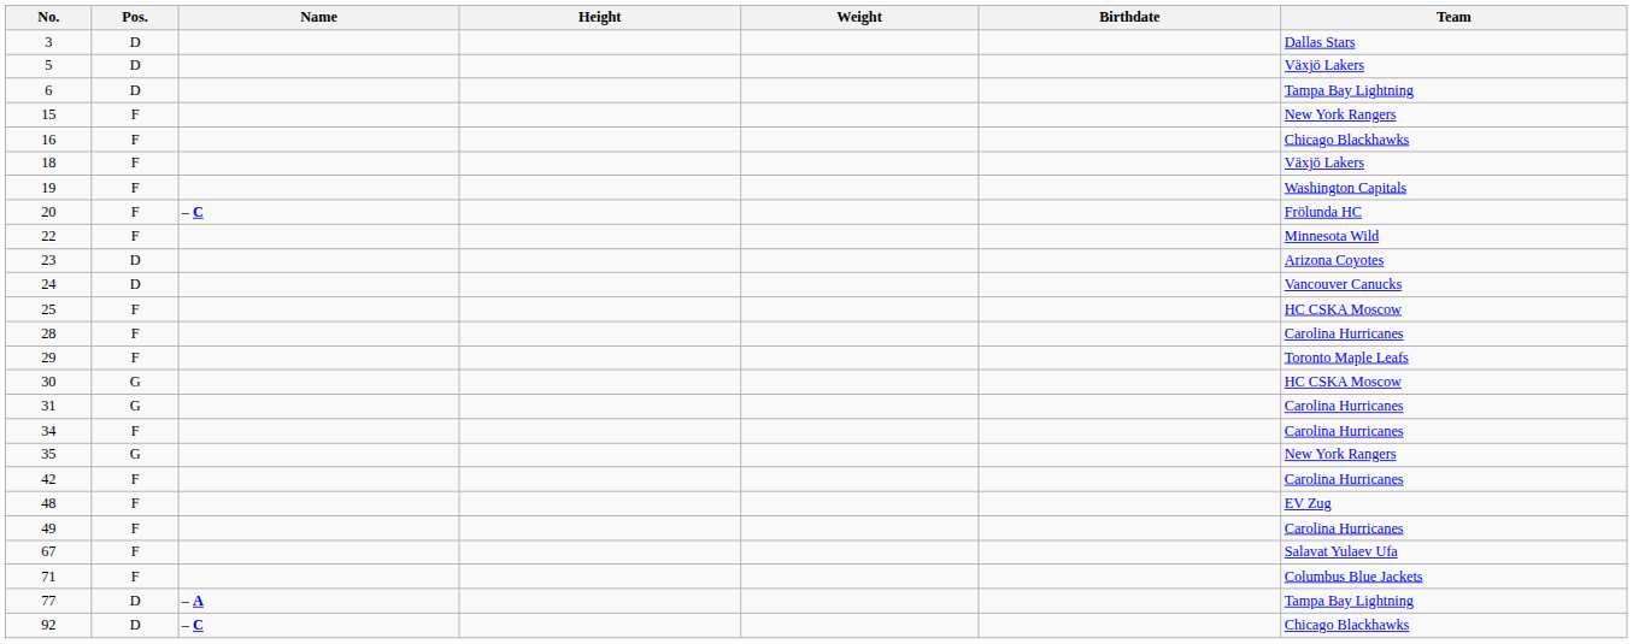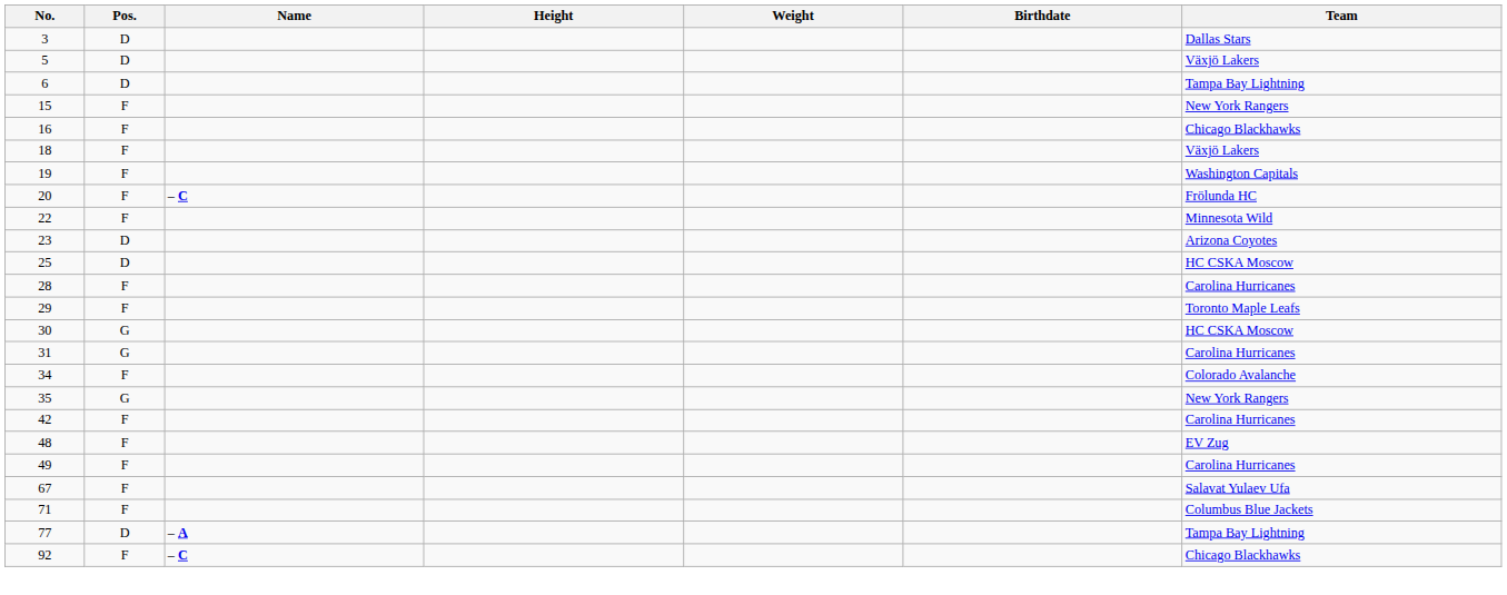 <table width="100%" class="wikitable sortable" style="font-size: 90%; text-align: center;">
 <tr>
 <th style="width:  4%;">No.</th>
 <th style="width:  4%;">Pos.</th>
 <th style="width: 13%;">Name</th>
 <th style="width: 13%;">Height</th>
 <th style="width: 11%;">Weight</th>
 <th style="width: 14%;">Birthdate</th>
 <th style="width: 16%;">Team</th>
 </tr>
 <tr>
 <td>3</td>
 <td>D</td>
 <td align=left></td>
 <td></td>
 <td></td>
 <td></td>
 <td style="text-align:left;"> <a href='#'>Dallas Stars</a></td>
 </tr>
 <tr>
 <td>5</td>
 <td>D</td>
 <td align=left></td>
 <td></td>
 <td></td>
 <td></td>
 <td style="text-align:left;"> <a href='#'>Växjö Lakers</a></td>
 </tr>
 <tr>
 <td>6</td>
 <td>D</td>
 <td align=left></td>
 <td></td>
 <td></td>
 <td></td>
 <td style="text-align:left;"> <a href='#'>Tampa Bay Lightning</a></td>
 </tr>
 <tr>
 <td>15</td>
 <td>F</td>
 <td align=left></td>
 <td></td>
 <td></td>
 <td></td>
 <td style="text-align:left;"> <a href='#'>New York Rangers</a></td>
 </tr>
 <tr>
 <td>16</td>
 <td>F</td>
 <td align=left></td>
 <td></td>
 <td></td>
 <td></td>
 <td style="text-align:left;"> <a href='#'>Chicago Blackhawks</a></td>
 </tr>
 <tr>
 <td>18</td>
 <td>F</td>
 <td align=left></td>
 <td></td>
 <td></td>
 <td></td>
 <td style="text-align:left;"> <a href='#'>Växjö Lakers</a></td>
 </tr>
 <tr>
 <td>19</td>
 <td>F</td>
 <td align=left></td>
 <td></td>
 <td></td>
 <td></td>
 <td style="text-align:left;"> <a href='#'>Washington Capitals</a></td>
 </tr>
 <tr>
 <td>20</td>
 <td>F</td>
 <td align=left> – <strong><a href='#'>C</a></strong></td>
 <td></td>
 <td></td>
 <td></td>
 <td style="text-align:left;"> <a href='#'>Frölunda HC</a></td>
 </tr>
 <tr>
 <td>22</td>
 <td>F</td>
 <td align=left></td>
 <td></td>
 <td></td>
 <td></td>
 <td style="text-align:left;"> <a href='#'>Minnesota Wild</a></td>
 </tr>
 <tr>
 <td>23</td>
 <td>D</td>
 <td align=left></td>
 <td></td>
 <td></td>
 <td></td>
 <td style="text-align:left;"> <a href='#'>Arizona Coyotes</a></td>
 </tr>
 <tr>
-<td>24</td>
+<td>25</td>
 <td>D</td>
-<td align=left></td>
-<td></td>
-<td></td>
-<td></td>
-<td style="text-align:left;"> <a href='#'>Vancouver Canucks</a></td>
-</tr>
-<tr>
-<td>25</td>
-<td>F</td>
 <td align=left></td>
 <td></td>
 <td></td>
 <td></td>
 <td style="text-align:left;"> <a href='#'>HC CSKA Moscow</a></td>
 </tr>
 <tr>
 <td>28</td>
 <td>F</td>
 <td align=left></td>
 <td></td>
 <td></td>
 <td></td>
 <td style="text-align:left;"> <a href='#'>Carolina Hurricanes</a></td>
 </tr>
 <tr>
 <td>29</td>
 <td>F</td>
 <td align=left></td>
 <td></td>
 <td></td>
 <td></td>
 <td style="text-align:left;"> <a href='#'>Toronto Maple Leafs</a></td>
 </tr>
 <tr>
 <td>30</td>
 <td>G</td>
 <td align=left></td>
 <td></td>
 <td></td>
 <td></td>
 <td style="text-align:left;"> <a href='#'>HC CSKA Moscow</a></td>
 </tr>
 <tr>
 <td>31</td>
 <td>G</td>
 <td align=left></td>
 <td></td>
 <td></td>
 <td></td>
 <td style="text-align:left;"> <a href='#'>Carolina Hurricanes</a></td>
 </tr>
 <tr>
 <td>34</td>
 <td>F</td>
 <td align=left></td>
 <td></td>
 <td></td>
 <td></td>
-<td style="text-align:left;"> <a href='#'>Carolina Hurricanes</a></td>
+<td style="text-align:left;"> <a href='#'>Colorado Avalanche</a></td>
 </tr>
 <tr>
 <td>35</td>
 <td>G</td>
 <td align=left></td>
 <td></td>
 <td></td>
 <td></td>
 <td style="text-align:left;"> <a href='#'>New York Rangers</a></td>
 </tr>
 <tr>
 <td>42</td>
 <td>F</td>
 <td align=left></td>
 <td></td>
 <td></td>
 <td></td>
 <td style="text-align:left;"> <a href='#'>Carolina Hurricanes</a></td>
 </tr>
 <tr>
 <td>48</td>
 <td>F</td>
 <td align=left></td>
 <td></td>
 <td></td>
 <td></td>
 <td style="text-align:left;"> <a href='#'>EV Zug</a></td>
 </tr>
 <tr>
 <td>49</td>
 <td>F</td>
 <td align=left></td>
 <td></td>
 <td></td>
 <td></td>
 <td style="text-align:left;"> <a href='#'>Carolina Hurricanes</a></td>
 </tr>
 <tr>
 <td>67</td>
 <td>F</td>
 <td align=left></td>
 <td></td>
 <td></td>
 <td></td>
 <td style="text-align:left;"> <a href='#'>Salavat Yulaev Ufa</a></td>
 </tr>
 <tr>
 <td>71</td>
 <td>F</td>
 <td align=left></td>
 <td></td>
 <td></td>
 <td></td>
 <td style="text-align:left;"> <a href='#'>Columbus Blue Jackets</a></td>
 </tr>
 <tr>
 <td>77</td>
 <td>D</td>
 <td align=left> – <strong><a href='#'>A</a></strong></td>
 <td></td>
 <td></td>
 <td></td>
 <td style="text-align:left;"> <a href='#'>Tampa Bay Lightning</a></td>
 </tr>
 <tr>
 <td>92</td>
-<td>D</td>
+<td>F</td>
 <td align=left> – <strong><a href='#'>C</a></strong></td>
 <td></td>
 <td></td>
 <td></td>
 <td style="text-align:left;"> <a href='#'>Chicago Blackhawks</a></td>
 </tr>
 </table>
